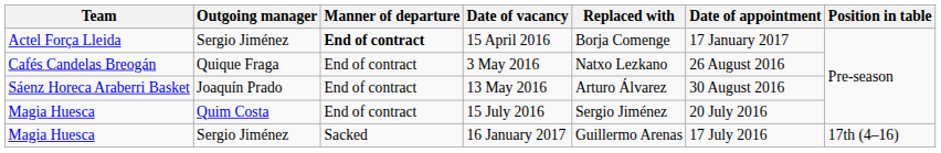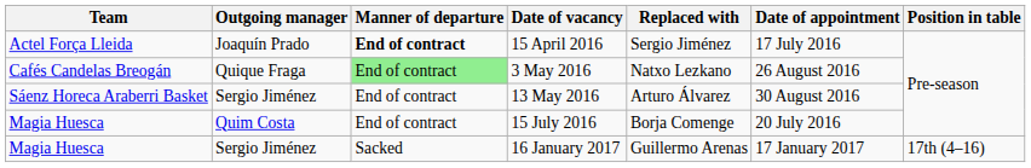 <table class="wikitable">
 <tr>
 <th>Team</th>
 <th>Outgoing manager</th>
 <th>Manner of departure</th>
 <th>Date of vacancy</th>
 <th>Replaced with</th>
 <th>Date of appointment</th>
 <th>Position in table</th>
 </tr>
 <tr>
 <td><a href='#'>Actel Força Lleida</a></td>
-<td>Sergio Jiménez</td>
+<td>Joaquín Prado</td>
 <td><strong>End of contract</strong></td>
 <td>15 April 2016</td>
-<td>Borja Comenge</td>
-<td>17 January 2017</td>
+<td>Sergio Jiménez</td>
+<td>17 July 2016</td>
 <td rowspan=4>Pre-season</td>
 </tr>
 <tr>
 <td><a href='#'>Cafés Candelas Breogán</a></td>
 <td>Quique Fraga</td>
-<td>End of contract</td>
+<td style="background: lightgreen;">End of contract</td>
 <td>3 May 2016</td>
 <td>Natxo Lezkano</td>
 <td>26 August 2016</td>
 </tr>
 <tr>
 <td><a href='#'>Sáenz Horeca Araberri Basket</a></td>
-<td>Joaquín Prado</td>
+<td>Sergio Jiménez</td>
 <td>End of contract</td>
 <td>13 May 2016</td>
 <td>Arturo Álvarez</td>
 <td>30 August 2016</td>
 </tr>
 <tr>
 <td><a href='#'>Magia Huesca</a></td>
 <td><a href='#'>Quim Costa</a></td>
 <td>End of contract</td>
 <td>15 July 2016</td>
-<td>Sergio Jiménez</td>
+<td>Borja Comenge</td>
 <td>20 July 2016</td>
 </tr>
 <tr>
 <td><a href='#'>Magia Huesca</a></td>
 <td>Sergio Jiménez</td>
 <td>Sacked</td>
 <td>16 January 2017</td>
 <td>Guillermo Arenas</td>
-<td>17 July 2016</td>
+<td>17 January 2017</td>
 <td>17th (4–16)</td>
 </tr>
 </table>
